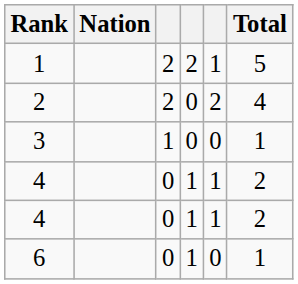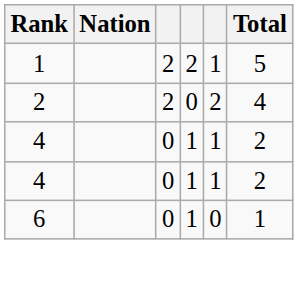 <table class="wikitable" style="text-align:center">
 <tr>
 <th>Rank</th>
 <th>Nation</th>
 <th></th>
 <th></th>
 <th></th>
 <th>Total</th>
 </tr>
 <tr>
 <td>1</td>
 <td align="left"></td>
 <td>2</td>
 <td>2</td>
 <td>1</td>
 <td>5</td>
 </tr>
 <tr>
 <td>2</td>
 <td align="left"></td>
 <td>2</td>
 <td>0</td>
 <td>2</td>
 <td>4</td>
 </tr>
 <tr>
-<td>3</td>
-<td align="left"></td>
-<td>1</td>
-<td>0</td>
-<td>0</td>
-<td>1</td>
-</tr>
-<tr>
 <td>4</td>
 <td align="left"></td>
 <td>0</td>
 <td>1</td>
 <td>1</td>
 <td>2</td>
 </tr>
 <tr>
 <td>4</td>
 <td align="left"></td>
 <td>0</td>
 <td>1</td>
 <td>1</td>
 <td>2</td>
 </tr>
 <tr>
 <td>6</td>
 <td align="left"></td>
 <td>0</td>
 <td>1</td>
 <td>0</td>
 <td>1</td>
 </tr>
 </table>
